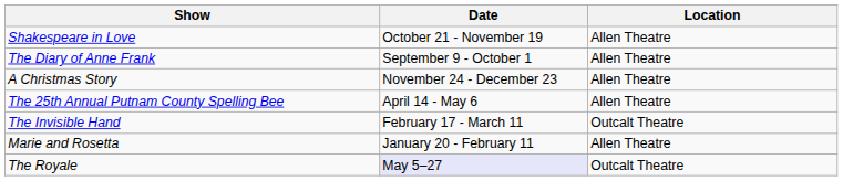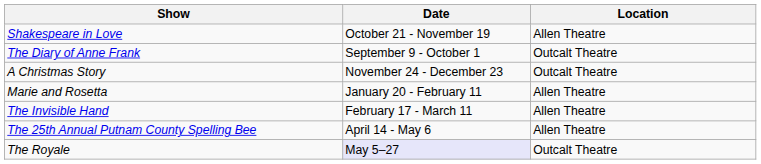 <table class="wikitable" style="font-size:90%; width:70%">
 <tr>
 <th style="width:45%;">Show</th>
 <th style="width:25%;">Date</th>
 <th style="width:30%;">Location</th>
 </tr>
 <tr>
 <td><em><a href='#'>Shakespeare in Love</a></em></td>
 <td>October 21 - November 19</td>
 <td>Allen Theatre</td>
 </tr>
 <tr>
 <td><em><a href='#'>The Diary of Anne Frank</a></em></td>
 <td>September 9 - October 1</td>
-<td>Allen Theatre</td>
+<td>Outcalt Theatre</td>
 </tr>
 <tr>
 <td><em>A Christmas Story</em></td>
 <td>November 24 - December 23</td>
+<td>Outcalt Theatre</td>
+</tr>
+<tr>
+<td><em>Marie and Rosetta</em></td>
+<td>January 20 - February 11</td>
+<td>Allen Theatre</td>
+</tr>
+<tr>
+<td><em><a href='#'>The Invisible Hand</a></em></td>
+<td>February 17 - March 11</td>
 <td>Allen Theatre</td>
 </tr>
 <tr>
 <td><em><a href='#'>The 25th Annual Putnam County Spelling Bee</a></em></td>
 <td>April 14 - May 6</td>
 <td>Allen Theatre</td>
 </tr>
 <tr>
-<td><em><a href='#'>The Invisible Hand</a></em></td>
-<td>February 17 - March 11</td>
-<td>Outcalt Theatre</td>
-</tr>
-<tr>
-<td><em>Marie and Rosetta</em></td>
-<td>January 20 - February 11</td>
-<td>Allen Theatre</td>
-</tr>
-<tr>
 <td><em>The Royale</em></td>
 <td style="background: lavender;">May 5–27</td>
 <td>Outcalt Theatre</td>
 </tr>
 </table>
